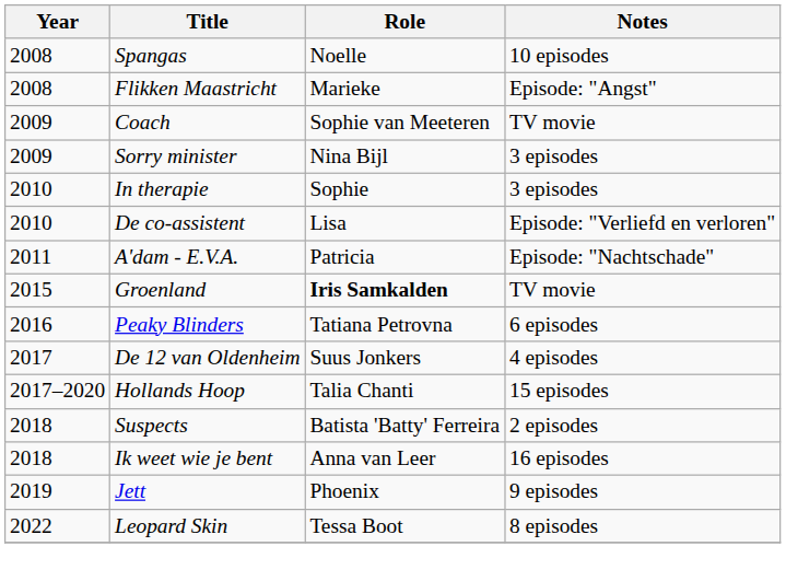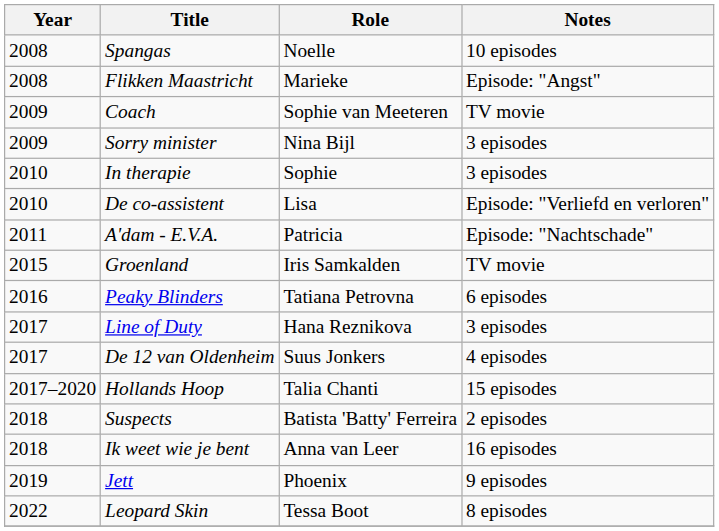 <table class="wikitable sortable">
 <tr>
 <th>Year</th>
 <th>Title</th>
 <th>Role</th>
 <th>Notes</th>
 </tr>
 <tr>
 <td>2008</td>
 <td><em>Spangas</em></td>
 <td>Noelle</td>
 <td>10 episodes</td>
 </tr>
 <tr>
 <td>2008</td>
 <td><em>Flikken Maastricht</em></td>
 <td>Marieke</td>
 <td>Episode: "Angst"</td>
 </tr>
 <tr>
 <td>2009</td>
 <td><em>Coach</em></td>
 <td>Sophie van Meeteren</td>
 <td>TV movie</td>
 </tr>
 <tr>
 <td>2009</td>
 <td><em>Sorry minister</em></td>
 <td>Nina Bijl</td>
 <td>3 episodes</td>
 </tr>
 <tr>
 <td>2010</td>
 <td><em>In therapie</em></td>
 <td>Sophie</td>
 <td>3 episodes</td>
 </tr>
 <tr>
 <td>2010</td>
 <td><em>De co-assistent</em></td>
 <td>Lisa</td>
 <td>Episode: "Verliefd en verloren"</td>
 </tr>
 <tr>
 <td>2011</td>
 <td><em>A'dam - E.V.A.</em></td>
 <td>Patricia</td>
 <td>Episode: "Nachtschade"</td>
 </tr>
 <tr>
 <td>2015</td>
 <td><em>Groenland</em></td>
-<td><strong>Iris Samkalden</strong></td>
+<td>Iris Samkalden</td>
 <td>TV movie</td>
 </tr>
 <tr>
 <td>2016</td>
 <td><em><a href='#'>Peaky Blinders</a></em></td>
 <td>Tatiana Petrovna</td>
 <td>6 episodes</td>
+</tr>
+<tr>
+<td>2017</td>
+<td><em><a href='#'>Line of Duty</a></em></td>
+<td>Hana Reznikova</td>
+<td>3 episodes</td>
 </tr>
 <tr>
 <td>2017</td>
 <td><em>De 12 van Oldenheim</em></td>
 <td>Suus Jonkers</td>
 <td>4 episodes</td>
 </tr>
 <tr>
 <td>2017–2020</td>
 <td><em>Hollands Hoop</em></td>
 <td>Talia Chanti</td>
 <td>15 episodes</td>
 </tr>
 <tr>
 <td>2018</td>
 <td><em>Suspects</em></td>
 <td>Batista 'Batty' Ferreira</td>
 <td>2 episodes</td>
 </tr>
 <tr>
 <td>2018</td>
 <td><em>Ik weet wie je bent</em></td>
 <td>Anna van Leer</td>
 <td>16 episodes</td>
 </tr>
 <tr>
 <td>2019</td>
 <td><em><a href='#'>Jett</a></em></td>
 <td>Phoenix</td>
 <td>9 episodes</td>
 </tr>
 <tr>
 <td>2022</td>
 <td><em>Leopard Skin</em></td>
 <td>Tessa Boot</td>
 <td>8 episodes</td>
 </tr>
 <tr>
 </tr>
 </table>
